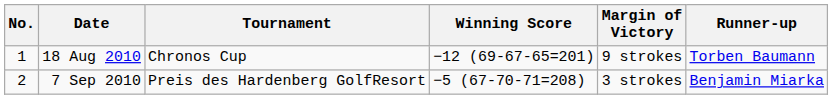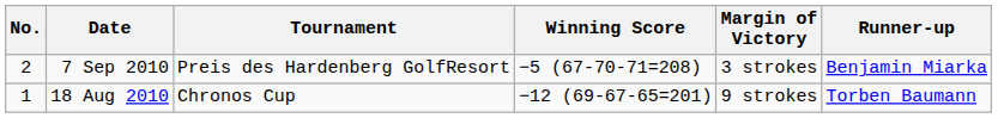 <table class="wikitable" style="font-size:95%;">
 <tr>
 <th>No.</th>
 <th>Date</th>
 <th>Tournament</th>
 <th>Winning Score</th>
 <th>Margin of<br>Victory</th>
 <th>Runner-up</th>
 </tr>
 <tr>
+<td align=center>2</td>
+<td align=right>7 Sep 2010</td>
+<td>Preis des Hardenberg GolfResort</td>
+<td>−5 (67-70-71=208)</td>
+<td>3 strokes</td>
+<td> <a href='#'>Benjamin Miarka</a></td>
+</tr>
+<tr>
 <td align=center>1</td>
 <td align=right>18 Aug <a href='#'>2010</a></td>
 <td>Chronos Cup</td>
 <td>−12 (69-67-65=201)</td>
 <td>9 strokes</td>
 <td> <a href='#'>Torben Baumann</a></td>
 </tr>
-<tr>
-<td align=center>2</td>
-<td align=right>7 Sep 2010</td>
-<td>Preis des Hardenberg GolfResort</td>
-<td>−5 (67-70-71=208)</td>
-<td>3 strokes</td>
-<td> <a href='#'>Benjamin Miarka</a></td>
-</tr>
 </table>
